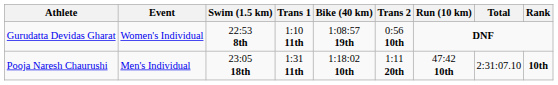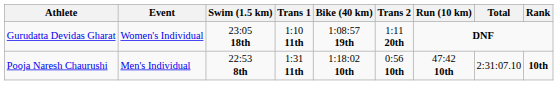 <table class="wikitable" style="font-size:90%">
 <tr>
 <th>Athlete</th>
 <th>Event</th>
 <th>Swim (1.5 km)</th>
 <th>Trans 1</th>
 <th>Bike (40 km)</th>
 <th>Trans 2</th>
 <th>Run (10 km)</th>
 <th>Total</th>
 <th>Rank</th>
 </tr>
 <tr>
 <td><a href='#'>Gurudatta Devidas Gharat</a></td>
 <td><a href='#'>Women's Individual</a></td>
-<td align=center>22:53<br><strong>8th</strong></td>
+<td align=center>23:05<br><strong>18th</strong></td>
 <td align=center>1:10<br><strong>11th</strong></td>
 <td align=center>1:08:57<br><strong>19th</strong></td>
-<td align=center>0:56<br><strong>10th</strong></td>
+<td align=center>1:11<br><strong>20th</strong></td>
 <td align=center colspan=3><strong>DNF</strong></td>
 </tr>
 <tr>
 <td><a href='#'>Pooja Naresh Chaurushi</a></td>
 <td><a href='#'>Men's Individual</a></td>
-<td align=center>23:05<br><strong>18th</strong></td>
+<td align=center>22:53<br><strong>8th</strong></td>
 <td align=center>1:31<br><strong>11th</strong></td>
 <td align=center>1:18:02<br><strong>10th</strong></td>
-<td align=center>1:11<br><strong>20th</strong></td>
+<td align=center>0:56<br><strong>10th</strong></td>
 <td align=center>47:42<br><strong>10th</strong></td>
 <td align=center>2:31:07.10</td>
 <td align=center><strong>10th</strong></td>
 </tr>
 </table>
